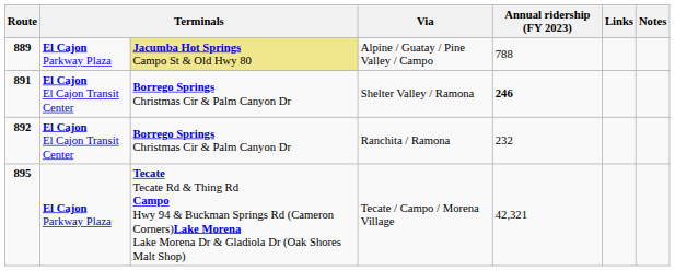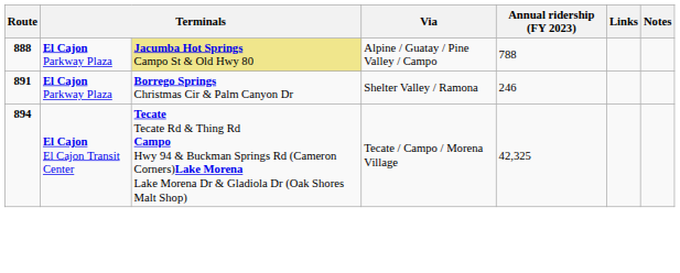 <table class="wikitable sortable sticky-header" style="font-size: 95%;" |>
 <tr>
 <th>Route</th>
 <th class="unsortable" colspan="2">Terminals</th>
 <th class="unsortable">Via</th>
 <th>Annual ridership (FY 2023)</th>
 <th class="unsortable">Links</th>
 <th class="unsortable">Notes</th>
 </tr>
 <tr>
-<td style="text-align:center; vertical-align:top;"><strong>889</strong></td>
+<td style="text-align:center; vertical-align:top;"><strong>888</strong></td>
 <td><strong><a href='#'>El Cajon</a></strong><br><a href='#'>Parkway Plaza</a></td>
 <td style="background: khaki;"><strong><a href='#'>Jacumba Hot Springs</a></strong><br>Campo St & Old Hwy 80</td>
 <td>Alpine / Guatay / Pine Valley / Campo</td>
 <td>788</td>
 <td></td>
 <td></td>
 </tr>
 <tr>
 <td style="text-align:center; vertical-align:top;"><strong>891</strong></td>
-<td><strong><a href='#'>El Cajon</a></strong><br><a href='#'>El Cajon Transit Center</a></td>
+<td><strong><a href='#'>El Cajon</a></strong><br><a href='#'>Parkway Plaza</a></td>
 <td><strong><a href='#'>Borrego Springs</a></strong><br>Christmas Cir & Palm Canyon Dr</td>
 <td>Shelter Valley / Ramona</td>
-<td><strong>246</strong></td>
+<td>246</td>
 <td></td>
 <td></td>
 </tr>
 <tr>
-<td style="text-align:center; vertical-align:top;"><strong>892</strong></td>
+<td style="text-align:center; vertical-align:top;"><strong>894</strong></td>
 <td><strong><a href='#'>El Cajon</a></strong><br><a href='#'>El Cajon Transit Center</a></td>
-<td><strong><a href='#'>Borrego Springs</a></strong><br>Christmas Cir & Palm Canyon Dr</td>
-<td>Ranchita / Ramona</td>
-<td>232</td>
-<td></td>
-<td></td>
-</tr>
-<tr>
-<td style="text-align:center; vertical-align:top;"><strong>895</strong></td>
-<td><strong><a href='#'>El Cajon</a></strong><br><a href='#'>Parkway Plaza</a></td>
 <td><strong><a href='#'>Tecate</a></strong><br>Tecate Rd & Thing Rd<br><strong><a href='#'>Campo</a></strong><br>Hwy 94 & Buckman Springs Rd (Cameron Corners)<strong><a href='#'>Lake Morena</a></strong><br>Lake Morena Dr & Gladiola Dr (Oak Shores Malt Shop)</td>
 <td>Tecate / Campo / Morena Village</td>
-<td>42,321</td>
+<td>42,325</td>
 <td></td>
 <td></td>
 </tr>
 </table>
